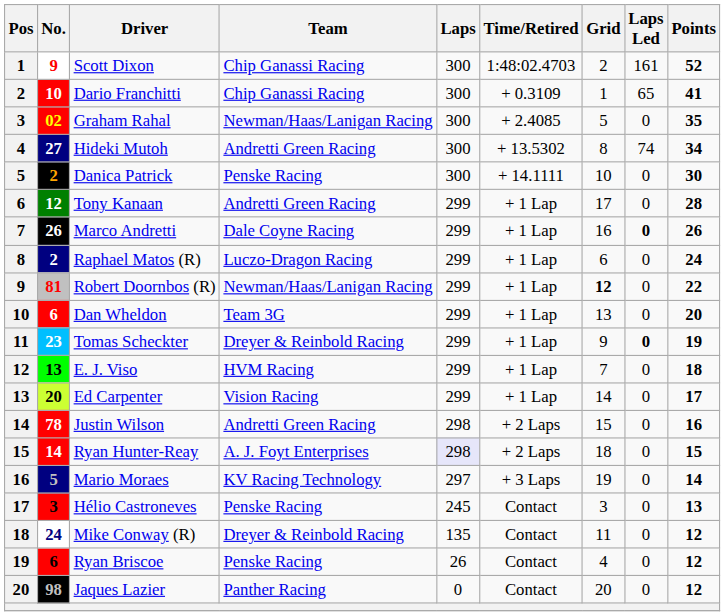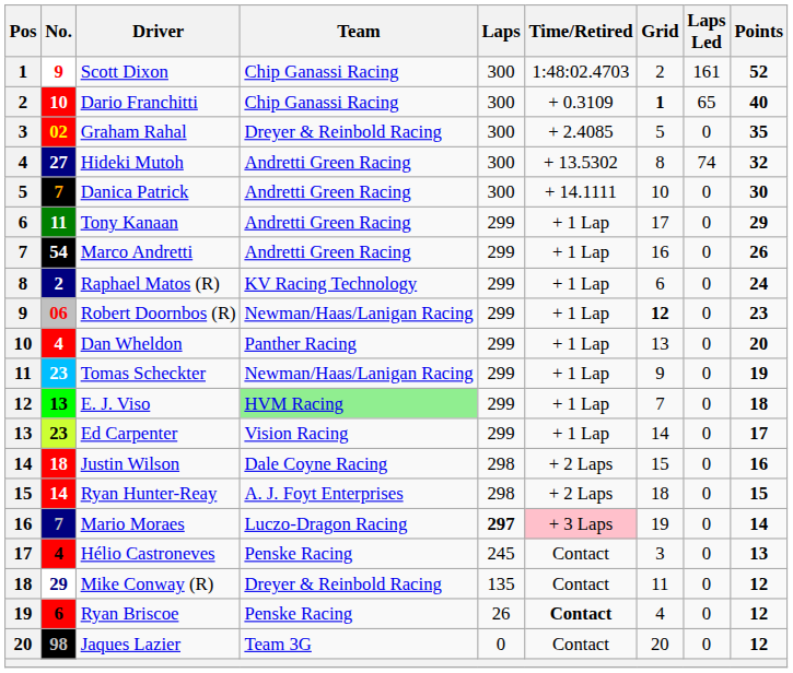 <table class="wikitable" style="font-size:95%;">
 <tr>
 <th>Pos</th>
 <th>No.</th>
 <th>Driver</th>
 <th>Team</th>
 <th>Laps</th>
 <th>Time/Retired</th>
 <th>Grid</th>
 <th>Laps<br>Led</th>
 <th>Points</th>
 </tr>
 <tr>
 <th>1</th>
 <td style="background:#FFFFFF; color:red;" align=center><strong>9</strong></td>
 <td> <a href='#'>Scott Dixon</a></td>
 <td><a href='#'>Chip Ganassi Racing</a></td>
 <td align=center>300</td>
 <td align=center>1:48:02.4703</td>
 <td align=center>2</td>
 <td align=center>161</td>
 <td align=center><strong>52</strong></td>
 </tr>
 <tr>
 <th>2</th>
 <td style="background:red; color:white;" align=center><strong>10</strong></td>
 <td> <a href='#'>Dario Franchitti</a></td>
 <td><a href='#'>Chip Ganassi Racing</a></td>
 <td align=center>300</td>
 <td align=center>+ 0.3109</td>
-<td align=center>1</td>
+<td align=center><strong>1</strong></td>
 <td align=center>65</td>
-<td align=center><strong>41</strong></td>
+<td align=center><strong>40</strong></td>
 </tr>
 <tr>
 <th>3</th>
 <td style="background:red; color:yellow;" align=center><strong>02</strong></td>
 <td> <a href='#'>Graham Rahal</a></td>
-<td><a href='#'>Newman/Haas/Lanigan Racing</a></td>
+<td><a href='#'>Dreyer & Reinbold Racing</a></td>
 <td align=center>300</td>
 <td align=center>+ 2.4085</td>
 <td align=center>5</td>
 <td align=center>0</td>
 <td align=center><strong>35</strong></td>
 </tr>
 <tr>
 <th>4</th>
 <td style="background:navy; color:white;" align=center><strong>27</strong></td>
 <td> <a href='#'>Hideki Mutoh</a></td>
 <td><a href='#'>Andretti Green Racing</a></td>
 <td align=center>300</td>
 <td align=center>+ 13.5302</td>
 <td align=center>8</td>
 <td align=center>74</td>
-<td align=center><strong>34</strong></td>
+<td align=center><strong>32</strong></td>
 </tr>
 <tr>
 <th>5</th>
-<td style="background:#000000; color:orange;" align=center><strong>2</strong></td>
+<td style="background:#000000; color:orange;" align=center><strong>7</strong></td>
 <td> <a href='#'>Danica Patrick</a></td>
-<td><a href='#'>Penske Racing</a></td>
+<td><a href='#'>Andretti Green Racing</a></td>
 <td align=center>300</td>
 <td align=center>+ 14.1111</td>
 <td align=center>10</td>
 <td align=center>0</td>
 <td align=center><strong>30</strong></td>
 </tr>
 <tr>
 <th>6</th>
-<td style="background:green; color:white;" align=center><strong>12</strong></td>
+<td style="background:green; color:white;" align=center><strong>11</strong></td>
 <td> <a href='#'>Tony Kanaan</a></td>
 <td><a href='#'>Andretti Green Racing</a></td>
 <td align=center>299</td>
 <td align=center>+ 1 Lap</td>
 <td align=center>17</td>
 <td align=center>0</td>
-<td align=center><strong>28</strong></td>
+<td align=center><strong>29</strong></td>
 </tr>
 <tr>
 <th>7</th>
-<td style="background:black; color:white;" align=center><strong>26</strong></td>
+<td style="background:black; color:white;" align=center><strong>54</strong></td>
 <td> <a href='#'>Marco Andretti</a></td>
-<td><a href='#'>Dale Coyne Racing</a></td>
+<td><a href='#'>Andretti Green Racing</a></td>
 <td align=center>299</td>
 <td align=center>+ 1 Lap</td>
 <td align=center>16</td>
-<td align=center><strong>0</strong></td>
+<td align=center>0</td>
 <td align=center><strong>26</strong></td>
 </tr>
 <tr>
 <th>8</th>
 <td style="background:navy; color:white;" align=center><strong>2</strong></td>
 <td> <a href='#'>Raphael Matos</a> (R)</td>
-<td><a href='#'>Luczo-Dragon Racing</a></td>
+<td><a href='#'>KV Racing Technology</a></td>
 <td align=center>299</td>
 <td align=center>+ 1 Lap</td>
 <td align=center>6</td>
 <td align=center>0</td>
 <td align=center><strong>24</strong></td>
 </tr>
 <tr>
 <th>9</th>
-<td style="background:silver; color:red;" align=center><strong>81</strong></td>
+<td style="background:silver; color:red;" align=center><strong>06</strong></td>
 <td> <a href='#'>Robert Doornbos</a> (R)</td>
 <td><a href='#'>Newman/Haas/Lanigan Racing</a></td>
 <td align=center>299</td>
 <td align=center>+ 1 Lap</td>
 <td align=center><strong>12</strong></td>
 <td align=center>0</td>
-<td align=center><strong>22</strong></td>
+<td align=center><strong>23</strong></td>
 </tr>
 <tr>
 <th>10</th>
-<td style="background:red; color:white;" align=center><strong>6</strong></td>
+<td style="background:red; color:white;" align=center><strong>4</strong></td>
 <td> <a href='#'>Dan Wheldon</a></td>
-<td><a href='#'>Team 3G</a></td>
+<td><a href='#'>Panther Racing</a></td>
 <td align=center>299</td>
 <td align=center>+ 1 Lap</td>
 <td align=center>13</td>
 <td align=center>0</td>
 <td align=center><strong>20</strong></td>
 </tr>
 <tr>
 <th>11</th>
 <td style="background:DeepSkyBlue; color:white;" align=center><strong>23</strong></td>
 <td> <a href='#'>Tomas Scheckter</a></td>
-<td><a href='#'>Dreyer & Reinbold Racing</a></td>
+<td><a href='#'>Newman/Haas/Lanigan Racing</a></td>
 <td align=center>299</td>
 <td align=center>+ 1 Lap</td>
 <td align=center>9</td>
-<td align=center><strong>0</strong></td>
+<td align=center>0</td>
 <td align=center><strong>19</strong></td>
 </tr>
 <tr>
 <th>12</th>
 <td style="background:lime; color:black;" align=center><strong>13</strong></td>
 <td> <a href='#'>E. J. Viso</a></td>
-<td><a href='#'>HVM Racing</a></td>
+<td style="background: lightgreen;"><a href='#'>HVM Racing</a></td>
 <td align=center>299</td>
 <td align=center>+ 1 Lap</td>
 <td align=center>7</td>
 <td align=center>0</td>
 <td align=center><strong>18</strong></td>
 </tr>
 <tr>
 <th>13</th>
-<td style="background:#CCFF33; color:black;" align=center><strong>20</strong></td>
+<td style="background:#CCFF33; color:black;" align=center><strong>23</strong></td>
 <td> <a href='#'>Ed Carpenter</a></td>
 <td><a href='#'>Vision Racing</a></td>
 <td align=center>299</td>
 <td align=center>+ 1 Lap</td>
 <td align=center>14</td>
 <td align=center>0</td>
 <td align=center><strong>17</strong></td>
 </tr>
 <tr>
 <th>14</th>
-<td style="background:red; color:white;" align=center><strong>78</strong></td>
+<td style="background:red; color:white;" align=center><strong>18</strong></td>
 <td> <a href='#'>Justin Wilson</a></td>
-<td><a href='#'>Andretti Green Racing</a></td>
+<td><a href='#'>Dale Coyne Racing</a></td>
 <td align=center>298</td>
 <td align=center>+ 2 Laps</td>
 <td align=center>15</td>
 <td align=center>0</td>
 <td align=center><strong>16</strong></td>
 </tr>
 <tr>
 <th>15</th>
 <td style="background:red; color:white;" align=center><strong>14</strong></td>
 <td> <a href='#'>Ryan Hunter-Reay</a></td>
 <td><a href='#'>A. J. Foyt Enterprises</a></td>
-<td align=center style="background: lavender;">298</td>
+<td align=center>298</td>
 <td align=center>+ 2 Laps</td>
 <td align=center>18</td>
 <td align=center>0</td>
 <td align=center><strong>15</strong></td>
 </tr>
 <tr>
 <th>16</th>
-<td style="background:navy; color:silver;" align=center><strong>5</strong></td>
+<td style="background:navy; color:silver;" align=center><strong>7</strong></td>
 <td> <a href='#'>Mario Moraes</a></td>
-<td><a href='#'>KV Racing Technology</a></td>
-<td align=center>297</td>
-<td align=center>+ 3 Laps</td>
+<td><a href='#'>Luczo-Dragon Racing</a></td>
+<td align=center><strong>297</strong></td>
+<td align=center style="background: pink;">+ 3 Laps</td>
 <td align=center>19</td>
 <td align=center>0</td>
 <td align=center><strong>14</strong></td>
 </tr>
 <tr>
 <th>17</th>
-<td style="background:red; color:black;" align="center"><strong>3</strong></td>
+<td style="background:red; color:black;" align="center"><strong>4</strong></td>
 <td> <a href='#'>Hélio Castroneves</a></td>
 <td><a href='#'>Penske Racing</a></td>
 <td align=center>245</td>
 <td align=center>Contact</td>
 <td align=center>3</td>
 <td align=center>0</td>
 <td align=center><strong>13</strong></td>
 </tr>
 <tr>
 <th>18</th>
-<td style="background:white; color:navy;" align=center><strong>24</strong></td>
+<td style="background:white; color:navy;" align=center><strong>29</strong></td>
 <td> <a href='#'>Mike Conway</a> (R)</td>
 <td><a href='#'>Dreyer & Reinbold Racing</a></td>
 <td align=center>135</td>
 <td align=center>Contact</td>
 <td align=center>11</td>
 <td align=center>0</td>
 <td align=center><strong>12</strong></td>
 </tr>
 <tr>
 <th>19</th>
 <td style="background:red; color:black;" align="center"><strong>6</strong></td>
 <td> <a href='#'>Ryan Briscoe</a></td>
 <td><a href='#'>Penske Racing</a></td>
 <td align=center>26</td>
-<td align=center>Contact</td>
+<td align=center><strong>Contact</strong></td>
 <td align=center>4</td>
 <td align=center>0</td>
 <td align=center><strong>12</strong></td>
 </tr>
 <tr>
 <th>20</th>
 <td style="background:black; color:silver;" align=center><strong>98</strong></td>
 <td> <a href='#'>Jaques Lazier</a></td>
-<td><a href='#'>Panther Racing</a></td>
+<td><a href='#'>Team 3G</a></td>
 <td align=center>0</td>
 <td align=center>Contact</td>
 <td align=center>20</td>
 <td align=center>0</td>
 <td align=center><strong>12</strong></td>
 </tr>
 <tr>
 <th colspan=9></th>
 </tr>
 <tr>
 </tr>
 </table>
